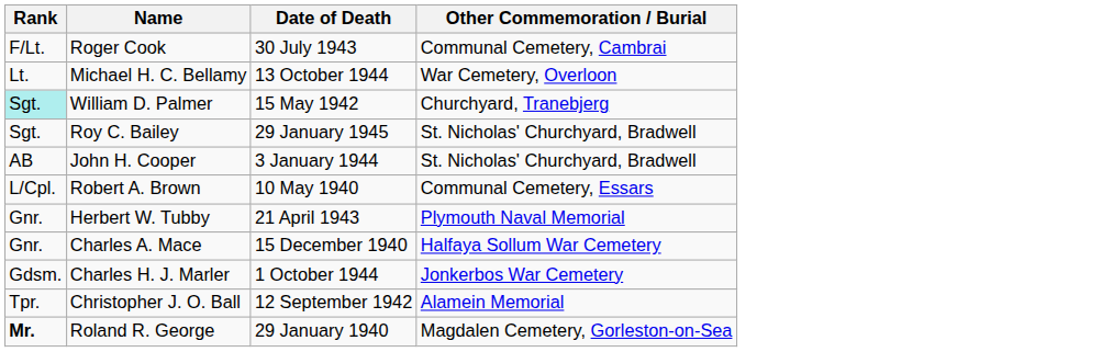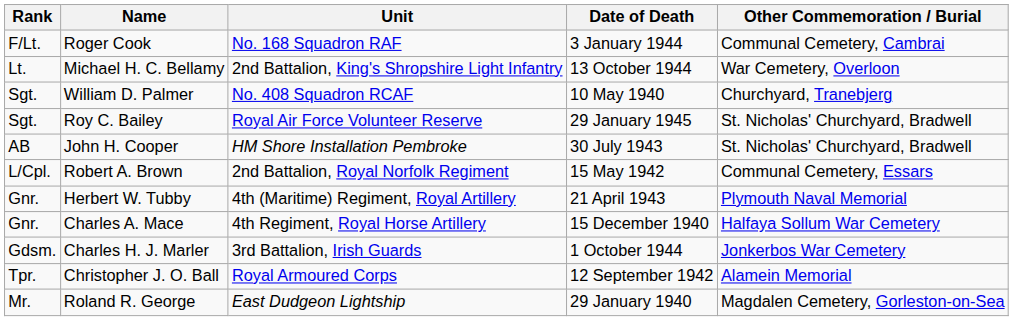 <table class="wikitable">
 <tr>
 <th>Rank</th>
 <th>Name</th>
+<th>Unit</th>
 <th>Date of Death</th>
 <th>Other Commemoration / Burial</th>
 </tr>
 <tr>
 <td>F/Lt.</td>
 <td>Roger Cook</td>
-<td>30 July 1943</td>
+<td><a href='#'>No. 168 Squadron RAF</a></td>
+<td>3 January 1944</td>
 <td>Communal Cemetery, <a href='#'>Cambrai</a></td>
 </tr>
 <tr>
 <td>Lt.</td>
 <td>Michael H. C. Bellamy</td>
+<td>2nd Battalion, <a href='#'>King's Shropshire Light Infantry</a></td>
 <td>13 October 1944</td>
 <td>War Cemetery, <a href='#'>Overloon</a></td>
 </tr>
 <tr>
-<td style="background: paleturquoise;">Sgt.</td>
+<td>Sgt.</td>
 <td>William D. Palmer</td>
-<td>15 May 1942</td>
+<td><a href='#'>No. 408 Squadron RCAF</a></td>
+<td>10 May 1940</td>
 <td>Churchyard, <a href='#'>Tranebjerg</a></td>
 </tr>
 <tr>
 <td>Sgt.</td>
 <td>Roy C. Bailey</td>
+<td><a href='#'>Royal Air Force Volunteer Reserve</a></td>
 <td>29 January 1945</td>
 <td>St. Nicholas' Churchyard, Bradwell</td>
 </tr>
 <tr>
 <td>AB</td>
 <td>John H. Cooper</td>
-<td>3 January 1944</td>
+<td><em>HM Shore Installation Pembroke</em></td>
+<td>30 July 1943</td>
 <td>St. Nicholas' Churchyard, Bradwell</td>
 </tr>
 <tr>
 <td>L/Cpl.</td>
 <td>Robert A. Brown</td>
-<td>10 May 1940</td>
+<td>2nd Battalion, <a href='#'>Royal Norfolk Regiment</a></td>
+<td>15 May 1942</td>
 <td>Communal Cemetery, <a href='#'>Essars</a></td>
 </tr>
 <tr>
 <td>Gnr.</td>
 <td>Herbert W. Tubby</td>
+<td>4th (Maritime) Regiment, <a href='#'>Royal Artillery</a></td>
 <td>21 April 1943</td>
 <td><a href='#'>Plymouth Naval Memorial</a></td>
 </tr>
 <tr>
 <td>Gnr.</td>
 <td>Charles A. Mace</td>
+<td>4th Regiment, <a href='#'>Royal Horse Artillery</a></td>
 <td>15 December 1940</td>
 <td><a href='#'>Halfaya Sollum War Cemetery</a></td>
 </tr>
 <tr>
 <td>Gdsm.</td>
 <td>Charles H. J. Marler</td>
+<td>3rd Battalion, <a href='#'>Irish Guards</a></td>
 <td>1 October 1944</td>
 <td><a href='#'>Jonkerbos War Cemetery</a></td>
 </tr>
 <tr>
 <td>Tpr.</td>
 <td>Christopher J. O. Ball</td>
+<td><a href='#'>Royal Armoured Corps</a></td>
 <td>12 September 1942</td>
 <td><a href='#'>Alamein Memorial</a></td>
 </tr>
 <tr>
-<td><strong>Mr.</strong></td>
+<td>Mr.</td>
 <td>Roland R. George</td>
+<td><em>East Dudgeon Lightship</em></td>
 <td>29 January 1940</td>
 <td>Magdalen Cemetery, <a href='#'>Gorleston-on-Sea</a></td>
 </tr>
 </table>
